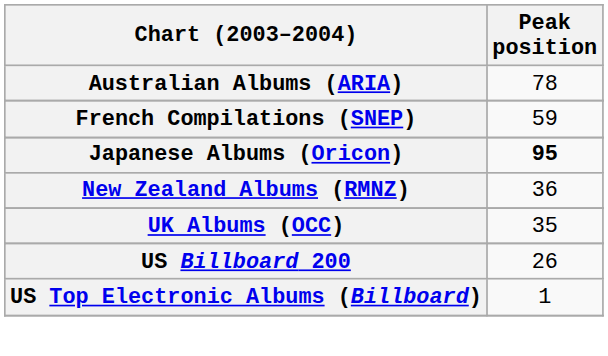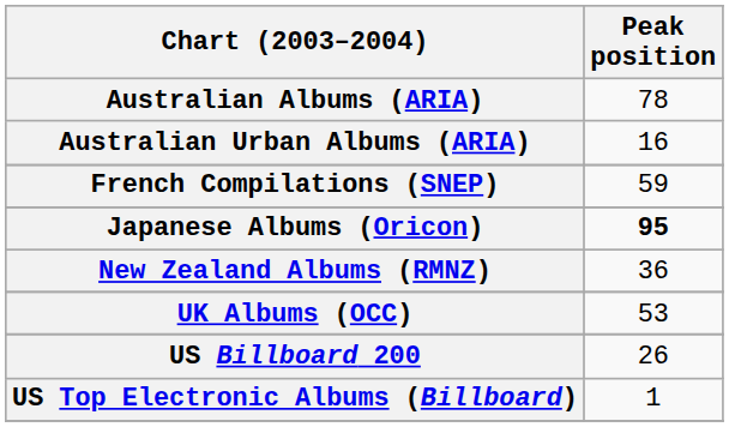 <table class="wikitable sortable plainrowheaders" style="text-align:center">
 <tr>
 <th scope="col">Chart (2003–2004)</th>
 <th scope="col">Peak<br>position</th>
 </tr>
 <tr>
 <th scope="row">Australian Albums (<a href='#'>ARIA</a>)</th>
 <td>78</td>
+</tr>
+<tr>
+<th scope="row">Australian Urban Albums (<a href='#'>ARIA</a>)</th>
+<td>16</td>
 </tr>
 <tr>
 </tr>
 <tr>
 </tr>
 <tr>
 <th scope="row">French Compilations (<a href='#'>SNEP</a>)</th>
 <td>59</td>
 </tr>
 <tr>
 </tr>
 <tr>
 <th scope="row">Japanese Albums (<a href='#'>Oricon</a>)</th>
 <td><strong>95</strong></td>
 </tr>
 <tr>
 <th scope="row"><a href='#'>New Zealand Albums</a> (<a href='#'>RMNZ</a>)</th>
 <td>36</td>
 </tr>
 <tr>
 </tr>
 <tr>
 </tr>
 <tr>
 <th scope="row"><a href='#'>UK Albums</a> (<a href='#'>OCC</a>)</th>
-<td>35</td>
+<td>53</td>
 </tr>
 <tr>
 </tr>
 <tr>
 <th scope="row">US <a href='#'><em>Billboard</em> 200</a></th>
 <td>26</td>
 </tr>
 <tr>
 <th scope="row">US <a href='#'>Top Electronic Albums</a> (<em><a href='#'>Billboard</a></em>)</th>
 <td>1</td>
 </tr>
 <tr>
 </tr>
 </table>
